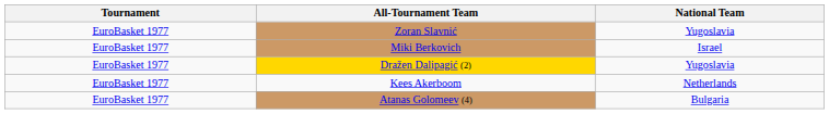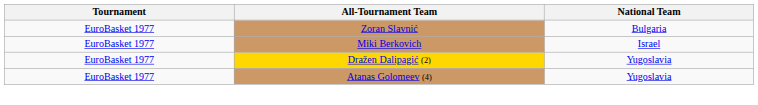 <table class="wikitable sortable" style="text-align:center; width: 60%">
 <tr>
 <th>Tournament</th>
 <th>All-Tournament Team</th>
 <th>National Team</th>
 </tr>
 <tr>
 <td><a href='#'>EuroBasket 1977</a></td>
 <td bgcolor="#cc9966"> <a href='#'>Zoran Slavnić</a></td>
-<td> <a href='#'>Yugoslavia</a></td>
+<td> <a href='#'>Bulgaria</a></td>
 </tr>
 <tr>
 <td><a href='#'>EuroBasket 1977</a></td>
 <td bgcolor="#cc9966"> <a href='#'>Miki Berkovich</a></td>
 <td> <a href='#'>Israel</a></td>
 </tr>
 <tr>
 <td><a href='#'>EuroBasket 1977</a></td>
 <td bgcolor="#FFD700"> <a href='#'>Dražen Dalipagić</a> <small>(2)</small></td>
 <td> <a href='#'>Yugoslavia</a></td>
 </tr>
 <tr>
 <td><a href='#'>EuroBasket 1977</a></td>
-<td> <a href='#'>Kees Akerboom</a></td>
-<td> <a href='#'>Netherlands</a></td>
-</tr>
-<tr>
-<td><a href='#'>EuroBasket 1977</a></td>
 <td bgcolor="#cc9966"> <a href='#'>Atanas Golomeev</a> <small>(4)</small></td>
-<td> <a href='#'>Bulgaria</a></td>
+<td> <a href='#'>Yugoslavia</a></td>
 </tr>
 </table>
